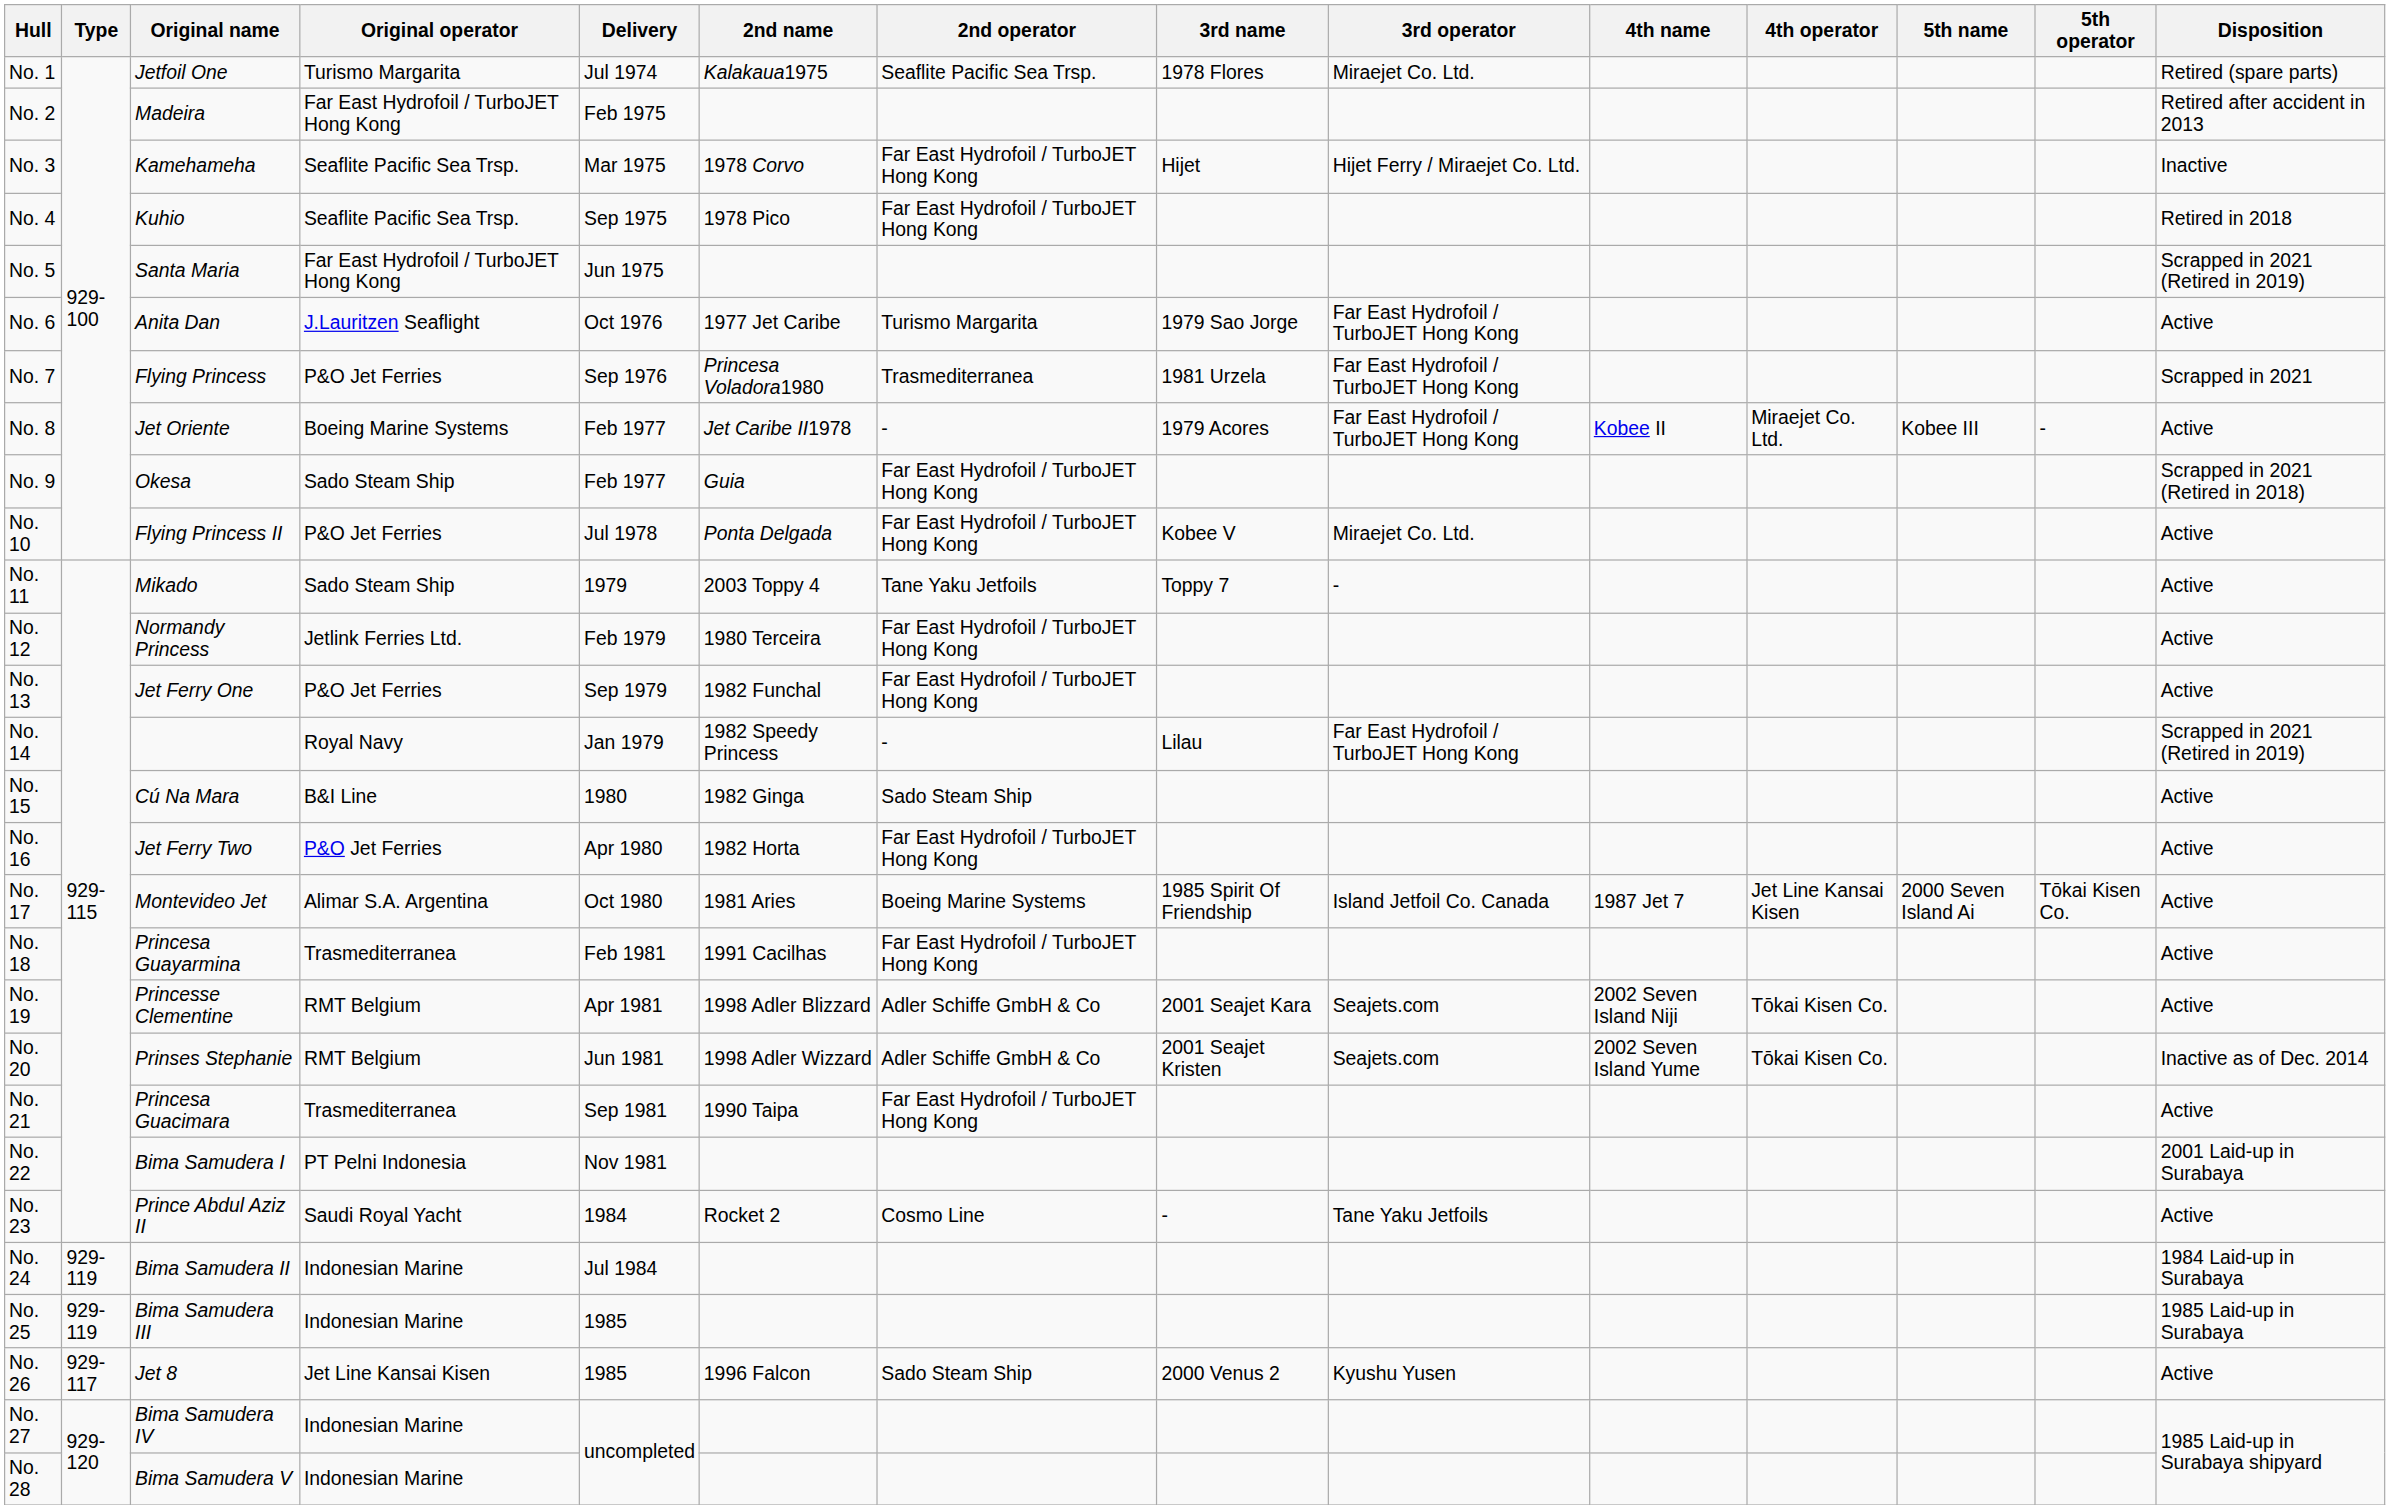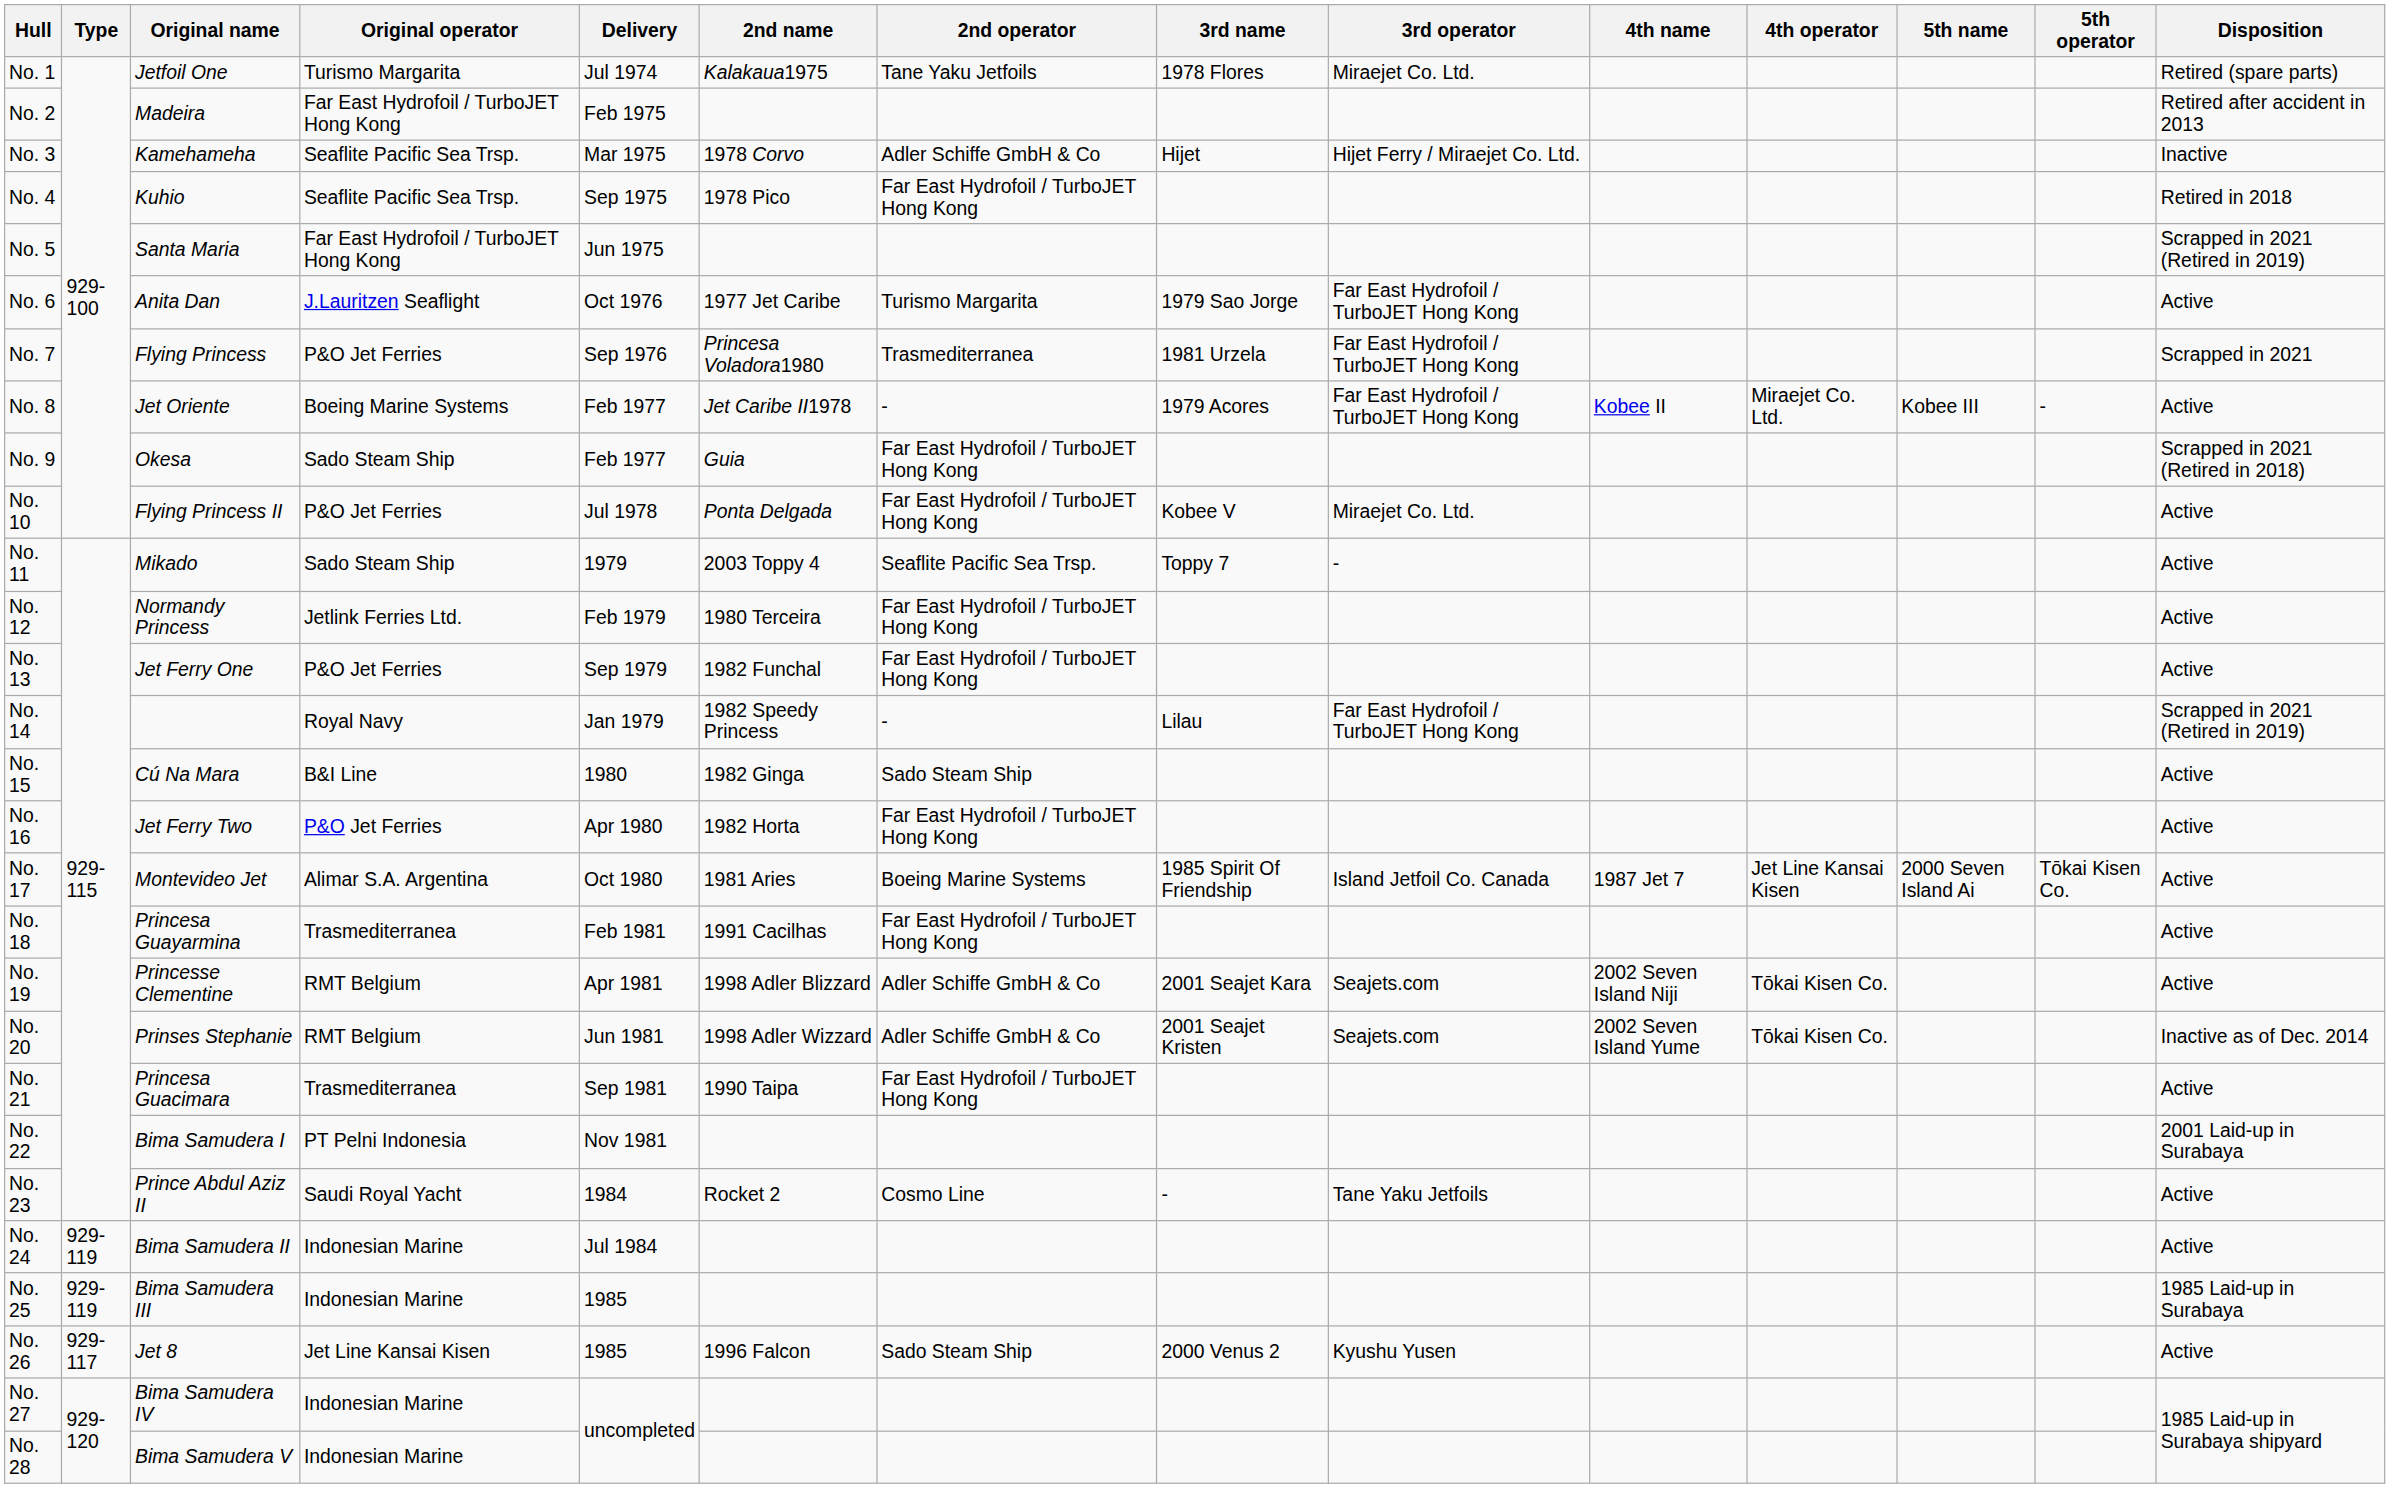 <table class="wikitable sortable, wikitable floarheader">
 <tr>
 <th>Hull</th>
 <th>Type</th>
 <th>Original name</th>
 <th>Original operator</th>
 <th>Delivery</th>
 <th>2nd name</th>
 <th>2nd operator</th>
 <th>3rd name</th>
 <th>3rd operator</th>
 <th>4th name</th>
 <th>4th operator</th>
 <th>5th name</th>
 <th>5th operator</th>
 <th>Disposition</th>
 </tr>
 <tr>
 <td>No. 1</td>
 <td rowspan="10">929-100</td>
 <td><em>Jetfoil One</em></td>
 <td>Turismo Margarita</td>
 <td>Jul 1974</td>
 <td><em>Kalakaua</em>1975</td>
-<td>Seaflite Pacific Sea Trsp.</td>
+<td>Tane Yaku Jetfoils</td>
 <td>1978 Flores</td>
 <td>Miraejet Co. Ltd.</td>
 <td></td>
 <td></td>
 <td></td>
 <td></td>
 <td>Retired (spare parts)</td>
 </tr>
 <tr>
 <td>No. 2</td>
 <td><em>Madeira</em></td>
 <td>Far East Hydrofoil / TurboJET Hong Kong</td>
 <td>Feb 1975</td>
 <td></td>
 <td></td>
 <td></td>
 <td></td>
 <td></td>
 <td></td>
 <td></td>
 <td></td>
 <td>Retired after accident in 2013</td>
 </tr>
 <tr>
 <td>No. 3</td>
 <td><em>Kamehameha</em></td>
 <td>Seaflite Pacific Sea Trsp.</td>
 <td>Mar 1975</td>
 <td>1978 <em>Corvo</em></td>
-<td>Far East Hydrofoil / TurboJET Hong Kong</td>
+<td>Adler Schiffe GmbH & Co</td>
 <td>Hijet</td>
 <td>Hijet Ferry / Miraejet Co. Ltd.</td>
 <td></td>
 <td></td>
 <td></td>
 <td></td>
 <td>Inactive</td>
 </tr>
 <tr>
 <td>No. 4</td>
 <td><em>Kuhio</em></td>
 <td>Seaflite Pacific Sea Trsp.</td>
 <td>Sep 1975</td>
 <td>1978 Pico</td>
 <td>Far East Hydrofoil / TurboJET Hong Kong</td>
 <td></td>
 <td></td>
 <td></td>
 <td></td>
 <td></td>
 <td></td>
 <td>Retired in 2018</td>
 </tr>
 <tr>
 <td>No. 5</td>
 <td><em>Santa Maria</em></td>
 <td>Far East Hydrofoil / TurboJET Hong Kong</td>
 <td>Jun 1975</td>
 <td></td>
 <td></td>
 <td></td>
 <td></td>
 <td></td>
 <td></td>
 <td></td>
 <td></td>
 <td>Scrapped in 2021 (Retired in 2019)</td>
 </tr>
 <tr>
 <td>No. 6</td>
 <td><em>Anita Dan</em></td>
 <td><a href='#'>J.Lauritzen</a> Seaflight</td>
 <td>Oct 1976</td>
 <td>1977 Jet Caribe</td>
 <td>Turismo Margarita</td>
 <td>1979 Sao Jorge</td>
 <td>Far East Hydrofoil / TurboJET Hong Kong</td>
 <td></td>
 <td></td>
 <td></td>
 <td></td>
 <td>Active</td>
 </tr>
 <tr>
 <td>No. 7</td>
 <td><em>Flying Princess</em></td>
 <td>P&O Jet Ferries</td>
 <td>Sep 1976</td>
 <td><em>Princesa Voladora</em>1980</td>
 <td>Trasmediterranea</td>
 <td>1981 Urzela</td>
 <td>Far East Hydrofoil / TurboJET Hong Kong</td>
 <td></td>
 <td></td>
 <td></td>
 <td></td>
 <td>Scrapped in 2021</td>
 </tr>
 <tr>
 <td>No. 8</td>
 <td><em>Jet Oriente</em></td>
 <td>Boeing Marine Systems</td>
 <td>Feb 1977</td>
 <td><em>Jet Caribe II</em>1978</td>
 <td>-</td>
 <td>1979 Acores</td>
 <td>Far East Hydrofoil  / TurboJET Hong Kong</td>
 <td><a href='#'>Kobee</a> II</td>
 <td>Miraejet Co. Ltd.</td>
 <td>Kobee III</td>
 <td>-</td>
 <td>Active</td>
 </tr>
 <tr>
 <td>No. 9</td>
 <td><em>Okesa</em></td>
 <td>Sado Steam Ship</td>
 <td>Feb 1977</td>
 <td><em>Guia</em></td>
 <td>Far East Hydrofoil / TurboJET Hong Kong</td>
 <td></td>
 <td></td>
 <td></td>
 <td></td>
 <td></td>
 <td></td>
 <td>Scrapped in 2021 (Retired in 2018)</td>
 </tr>
 <tr>
 <td>No. 10</td>
 <td><em>Flying Princess II</em></td>
 <td>P&O Jet Ferries</td>
 <td>Jul 1978</td>
 <td><em>Ponta Delgada</em></td>
 <td>Far East Hydrofoil / TurboJET Hong Kong</td>
 <td>Kobee V</td>
 <td>Miraejet Co. Ltd.</td>
 <td></td>
 <td></td>
 <td></td>
 <td></td>
 <td>Active</td>
 </tr>
 <tr>
 <td>No. 11</td>
 <td rowspan="13">929-115</td>
 <td><em>Mikado</em></td>
 <td>Sado Steam Ship</td>
 <td>1979</td>
 <td>2003 Toppy 4</td>
-<td>Tane Yaku Jetfoils</td>
+<td>Seaflite Pacific Sea Trsp.</td>
 <td>Toppy 7</td>
 <td>-</td>
 <td></td>
 <td></td>
 <td></td>
 <td></td>
 <td>Active</td>
 </tr>
 <tr>
 <td>No. 12</td>
 <td><em>Normandy Princess</em></td>
 <td>Jetlink Ferries Ltd.</td>
 <td>Feb 1979</td>
 <td>1980 Terceira</td>
 <td>Far East Hydrofoil / TurboJET Hong Kong</td>
 <td></td>
 <td></td>
 <td></td>
 <td></td>
 <td></td>
 <td></td>
 <td>Active</td>
 </tr>
 <tr>
 <td>No. 13</td>
 <td><em>Jet Ferry One</em></td>
 <td>P&O Jet Ferries</td>
 <td>Sep 1979</td>
 <td>1982 Funchal</td>
 <td>Far East Hydrofoil / TurboJET Hong Kong</td>
 <td></td>
 <td></td>
 <td></td>
 <td></td>
 <td></td>
 <td></td>
 <td>Active</td>
 </tr>
 <tr>
 <td>No. 14</td>
 <td></td>
 <td>Royal Navy</td>
 <td>Jan 1979</td>
 <td>1982 Speedy Princess</td>
 <td>-</td>
 <td>Lilau</td>
 <td>Far East Hydrofoil / TurboJET Hong Kong</td>
 <td></td>
 <td></td>
 <td></td>
 <td></td>
 <td>Scrapped in 2021 (Retired in 2019)</td>
 </tr>
 <tr>
 <td>No. 15</td>
 <td><em>Cú Na Mara</em></td>
 <td>B&I Line</td>
 <td>1980</td>
 <td>1982 Ginga</td>
 <td>Sado Steam Ship</td>
 <td></td>
 <td></td>
 <td></td>
 <td></td>
 <td></td>
 <td></td>
 <td>Active</td>
 </tr>
 <tr>
 <td>No. 16</td>
 <td><em>Jet Ferry Two</em></td>
 <td><a href='#'>P&O</a> Jet Ferries</td>
 <td>Apr 1980</td>
 <td>1982 Horta</td>
 <td>Far East Hydrofoil / TurboJET Hong Kong</td>
 <td></td>
 <td></td>
 <td></td>
 <td></td>
 <td></td>
 <td></td>
 <td>Active</td>
 </tr>
 <tr>
 <td>No. 17</td>
 <td><em>Montevideo Jet</em></td>
 <td>Alimar S.A. Argentina</td>
 <td>Oct 1980</td>
 <td>1981 Aries</td>
 <td>Boeing Marine Systems</td>
 <td>1985 Spirit Of Friendship</td>
 <td>Island Jetfoil Co. Canada</td>
 <td>1987 Jet 7</td>
 <td>Jet Line Kansai Kisen</td>
 <td>2000 Seven Island Ai</td>
 <td>Tōkai Kisen Co.</td>
 <td>Active</td>
 </tr>
 <tr>
 <td>No. 18</td>
 <td><em>Princesa Guayarmina</em></td>
 <td>Trasmediterranea</td>
 <td>Feb 1981</td>
 <td>1991 Cacilhas</td>
 <td>Far East Hydrofoil / TurboJET Hong Kong</td>
 <td></td>
 <td></td>
 <td></td>
 <td></td>
 <td></td>
 <td></td>
 <td>Active</td>
 </tr>
 <tr>
 <td>No. 19</td>
 <td><em>Princesse Clementine</em></td>
 <td>RMT Belgium</td>
 <td>Apr 1981</td>
 <td>1998 Adler Blizzard</td>
 <td>Adler Schiffe GmbH & Co</td>
 <td>2001 Seajet Kara</td>
 <td>Seajets.com</td>
 <td>2002 Seven Island Niji</td>
 <td>Tōkai Kisen Co.</td>
 <td></td>
 <td></td>
 <td>Active</td>
 </tr>
 <tr>
 <td>No. 20</td>
 <td><em>Prinses Stephanie</em></td>
 <td>RMT Belgium</td>
 <td>Jun 1981</td>
 <td>1998 Adler Wizzard</td>
 <td>Adler Schiffe GmbH & Co</td>
 <td>2001 Seajet Kristen</td>
 <td>Seajets.com</td>
 <td>2002 Seven Island Yume</td>
 <td>Tōkai Kisen Co.</td>
 <td></td>
 <td></td>
 <td>Inactive as of Dec. 2014</td>
 </tr>
 <tr>
 <td>No. 21</td>
 <td><em>Princesa Guacimara</em></td>
 <td>Trasmediterranea</td>
 <td>Sep 1981</td>
 <td>1990 Taipa</td>
 <td>Far East Hydrofoil / TurboJET Hong Kong</td>
 <td></td>
 <td></td>
 <td></td>
 <td></td>
 <td></td>
 <td></td>
 <td>Active</td>
 </tr>
 <tr>
 <td>No. 22</td>
 <td><em>Bima Samudera I</em></td>
 <td>PT Pelni Indonesia</td>
 <td>Nov 1981</td>
 <td></td>
 <td></td>
 <td></td>
 <td></td>
 <td></td>
 <td></td>
 <td></td>
 <td></td>
 <td>2001 Laid-up in Surabaya</td>
 </tr>
 <tr>
 <td>No. 23</td>
 <td><em>Prince Abdul Aziz II</em></td>
 <td>Saudi Royal Yacht</td>
 <td>1984</td>
 <td>Rocket 2</td>
 <td>Cosmo Line</td>
 <td>-</td>
 <td>Tane Yaku Jetfoils</td>
 <td></td>
 <td></td>
 <td></td>
 <td></td>
 <td>Active</td>
 </tr>
 <tr>
 <td>No. 24</td>
 <td>929-119</td>
 <td><em>Bima Samudera II</em></td>
 <td>Indonesian Marine</td>
 <td>Jul 1984</td>
 <td></td>
 <td></td>
 <td></td>
 <td></td>
 <td></td>
 <td></td>
 <td></td>
 <td></td>
-<td>1984 Laid-up in Surabaya</td>
+<td>Active</td>
 </tr>
 <tr>
 <td>No. 25</td>
 <td>929-119</td>
 <td><em>Bima Samudera III</em></td>
 <td>Indonesian Marine</td>
 <td>1985</td>
 <td></td>
 <td></td>
 <td></td>
 <td></td>
 <td></td>
 <td></td>
 <td></td>
 <td></td>
 <td>1985 Laid-up in Surabaya</td>
 </tr>
 <tr>
 <td>No. 26</td>
 <td>929-117</td>
 <td><em>Jet 8</em></td>
 <td>Jet Line Kansai Kisen</td>
 <td>1985</td>
 <td>1996 Falcon</td>
 <td>Sado Steam Ship</td>
 <td>2000 Venus 2</td>
 <td>Kyushu Yusen</td>
 <td></td>
 <td></td>
 <td></td>
 <td></td>
 <td>Active</td>
 </tr>
 <tr>
 <td>No. 27</td>
 <td rowspan="2">929-120</td>
 <td><em>Bima Samudera IV</em></td>
 <td>Indonesian Marine</td>
 <td rowspan="2">uncompleted</td>
 <td></td>
 <td></td>
 <td></td>
 <td></td>
 <td></td>
 <td></td>
 <td></td>
 <td></td>
 <td rowspan="2">1985 Laid-up in Surabaya shipyard</td>
 </tr>
 <tr>
 <td>No. 28</td>
 <td><em>Bima Samudera V</em></td>
 <td>Indonesian Marine</td>
 <td></td>
 <td></td>
 <td></td>
 <td></td>
 <td></td>
 <td></td>
 <td></td>
 <td></td>
 </tr>
 </table>
